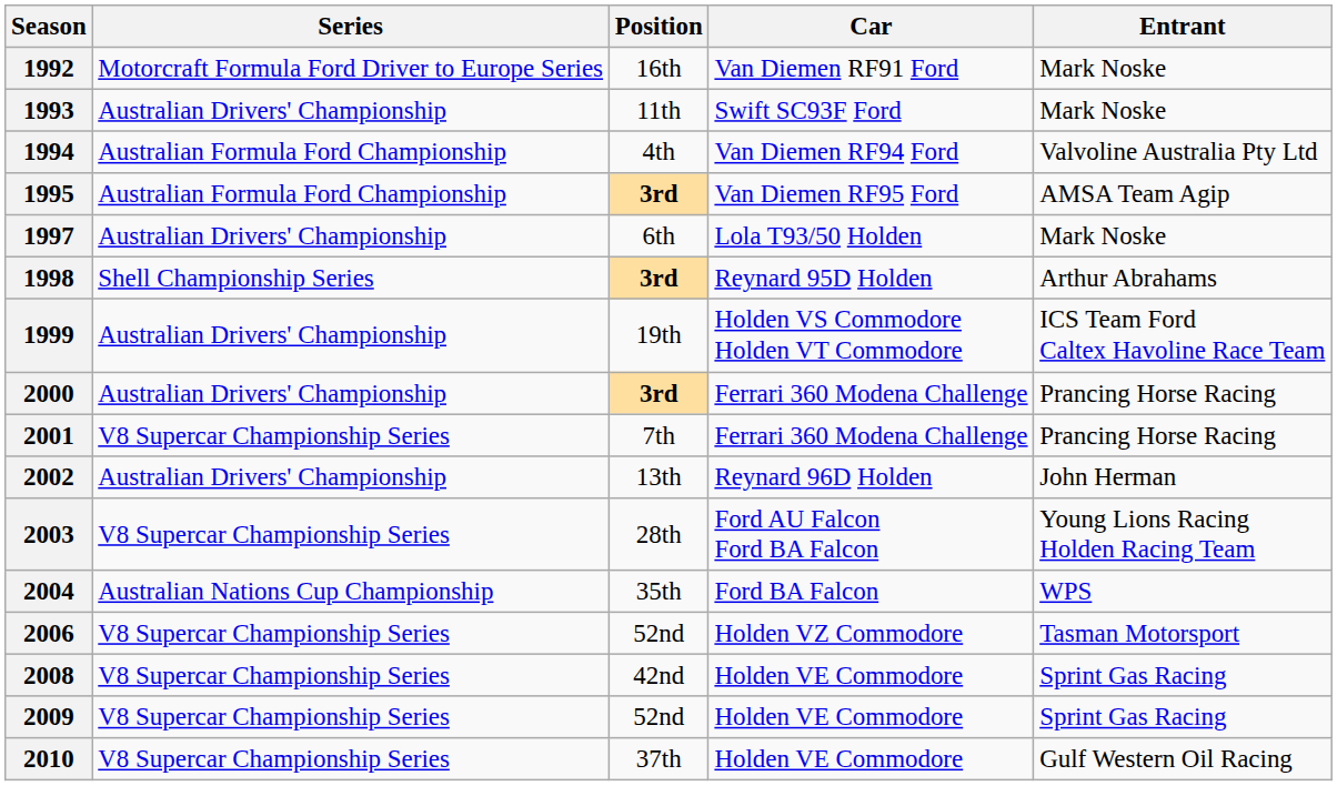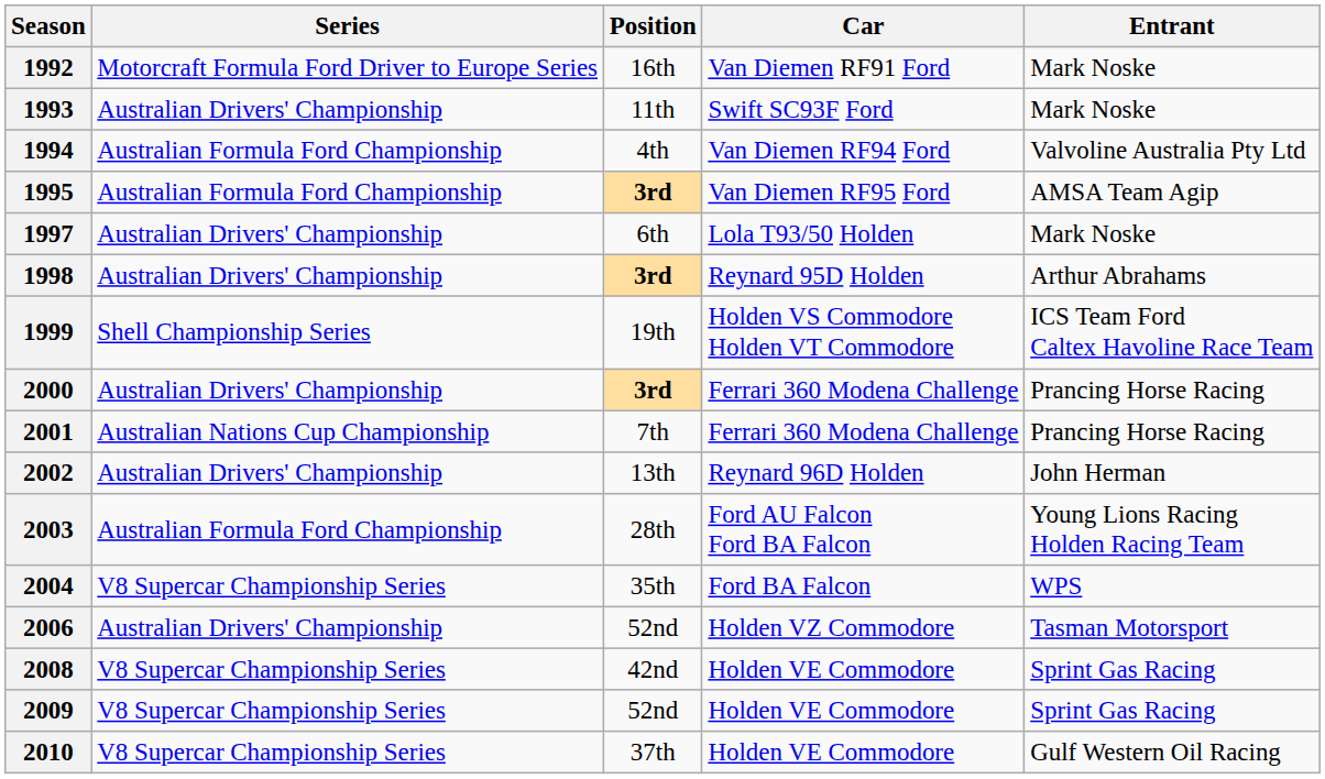 <table class="wikitable" style="font-size: 95%;">
 <tr>
 <th>Season</th>
 <th>Series</th>
 <th>Position</th>
 <th>Car</th>
 <th>Entrant</th>
 </tr>
 <tr>
 <th>1992</th>
 <td><a href='#'>Motorcraft Formula Ford Driver to Europe Series</a></td>
 <td align="center">16th</td>
 <td><a href='#'>Van Diemen</a> RF91 <a href='#'>Ford</a></td>
 <td>Mark Noske</td>
 </tr>
 <tr>
 <th>1993</th>
 <td><a href='#'>Australian Drivers' Championship</a></td>
 <td align="center">11th</td>
 <td><a href='#'>Swift SC93F</a> <a href='#'>Ford</a></td>
 <td>Mark Noske</td>
 </tr>
 <tr>
 <th>1994</th>
 <td><a href='#'>Australian Formula Ford Championship</a></td>
 <td align="center">4th</td>
 <td><a href='#'>Van Diemen RF94</a> <a href='#'>Ford</a></td>
 <td>Valvoline Australia Pty Ltd</td>
 </tr>
 <tr>
 <th>1995</th>
 <td><a href='#'>Australian Formula Ford Championship</a></td>
 <td align="center" style="background:#ffdf9f;"><strong>3rd</strong></td>
 <td><a href='#'>Van Diemen RF95</a> <a href='#'>Ford</a></td>
 <td>AMSA Team Agip</td>
 </tr>
 <tr>
 <th>1997</th>
 <td><a href='#'>Australian Drivers' Championship</a></td>
 <td align="center">6th</td>
 <td><a href='#'>Lola T93/50</a> <a href='#'>Holden</a></td>
 <td>Mark Noske</td>
 </tr>
 <tr>
 <th>1998</th>
-<td><a href='#'>Shell Championship Series</a></td>
+<td><a href='#'>Australian Drivers' Championship</a></td>
 <td align="center" style="background:#ffdf9f;"><strong>3rd</strong></td>
 <td><a href='#'>Reynard 95D</a> <a href='#'>Holden</a></td>
 <td>Arthur Abrahams</td>
 </tr>
 <tr>
 <th>1999</th>
-<td><a href='#'>Australian Drivers' Championship</a></td>
+<td><a href='#'>Shell Championship Series</a></td>
 <td align="center">19th</td>
 <td><a href='#'>Holden VS Commodore</a> <br> <a href='#'>Holden VT Commodore</a></td>
 <td>ICS Team Ford <br> <a href='#'>Caltex Havoline Race Team</a></td>
 </tr>
 <tr>
 <th>2000</th>
 <td><a href='#'>Australian Drivers' Championship</a></td>
 <td align="center" style="background:#ffdf9f;"><strong>3rd</strong></td>
 <td><a href='#'>Ferrari 360 Modena Challenge</a></td>
 <td>Prancing Horse Racing</td>
 </tr>
 <tr>
 <th>2001</th>
-<td><a href='#'>V8 Supercar Championship Series</a></td>
+<td><a href='#'>Australian Nations Cup Championship</a></td>
 <td align="center">7th</td>
 <td><a href='#'>Ferrari 360 Modena Challenge</a></td>
 <td>Prancing Horse Racing</td>
 </tr>
 <tr>
 <th>2002</th>
 <td><a href='#'>Australian Drivers' Championship</a></td>
 <td align="center">13th</td>
 <td><a href='#'>Reynard 96D</a> <a href='#'>Holden</a></td>
 <td>John Herman</td>
 </tr>
 <tr>
 <th>2003</th>
-<td><a href='#'>V8 Supercar Championship Series</a></td>
+<td><a href='#'>Australian Formula Ford Championship</a></td>
 <td align="center">28th</td>
 <td><a href='#'>Ford AU Falcon</a> <br> <a href='#'>Ford BA Falcon</a></td>
 <td>Young Lions Racing <br> <a href='#'>Holden Racing Team</a></td>
 </tr>
 <tr>
 <th>2004</th>
-<td><a href='#'>Australian Nations Cup Championship</a></td>
+<td><a href='#'>V8 Supercar Championship Series</a></td>
 <td align="center">35th</td>
 <td><a href='#'>Ford BA Falcon</a></td>
 <td><a href='#'>WPS</a></td>
 </tr>
 <tr>
 <th>2006</th>
-<td><a href='#'>V8 Supercar Championship Series</a></td>
+<td><a href='#'>Australian Drivers' Championship</a></td>
 <td align="center">52nd</td>
 <td><a href='#'>Holden VZ Commodore</a></td>
 <td><a href='#'>Tasman Motorsport</a></td>
 </tr>
 <tr>
 <th>2008</th>
 <td><a href='#'>V8 Supercar Championship Series</a></td>
 <td align="center">42nd</td>
 <td><a href='#'>Holden VE Commodore</a></td>
 <td><a href='#'>Sprint Gas Racing</a></td>
 </tr>
 <tr>
 <th>2009</th>
 <td><a href='#'>V8 Supercar Championship Series</a></td>
 <td align="center">52nd</td>
 <td><a href='#'>Holden VE Commodore</a></td>
 <td><a href='#'>Sprint Gas Racing</a></td>
 </tr>
 <tr>
 <th>2010</th>
 <td><a href='#'>V8 Supercar Championship Series</a></td>
 <td align="center">37th</td>
 <td><a href='#'>Holden VE Commodore</a></td>
 <td>Gulf Western Oil Racing</td>
 </tr>
 </table>
